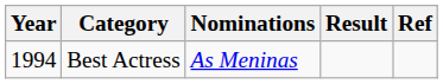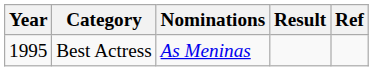 <table class="wikitable">
 <tr>
 <th>Year</th>
 <th>Category</th>
 <th>Nominations</th>
 <th>Result</th>
 <th>Ref</th>
 </tr>
 <tr>
-<td>1994</td>
+<td>1995</td>
 <td>Best Actress</td>
 <td><em><a href='#'>As Meninas</a></em></td>
 <td></td>
 <td></td>
 </tr>
 </table>
